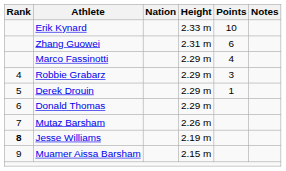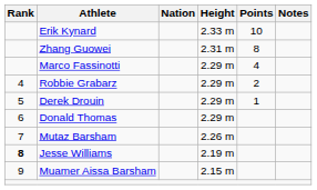 <table class="wikitable mw-datatable sortable" style="text-align:center;">
 <tr>
 <th>Rank</th>
 <th>Athlete</th>
 <th>Nation</th>
 <th>Height</th>
 <th>Points</th>
 <th>Notes</th>
 </tr>
 <tr>
 <td></td>
 <td align=left><a href='#'>Erik Kynard</a></td>
 <td align=left></td>
 <td>2.33 m</td>
 <td>10</td>
 <td></td>
 </tr>
 <tr>
 <td></td>
 <td align=left><a href='#'>Zhang Guowei</a></td>
 <td align=left></td>
 <td>2.31 m</td>
-<td>6</td>
+<td>8</td>
 <td></td>
 </tr>
 <tr>
 <td></td>
 <td align=left><a href='#'>Marco Fassinotti</a></td>
 <td align=left></td>
 <td>2.29 m</td>
 <td>4</td>
 <td></td>
 </tr>
 <tr>
 <td>4</td>
 <td align=left><a href='#'>Robbie Grabarz</a></td>
 <td align=left></td>
 <td>2.29 m</td>
-<td>3</td>
+<td>2</td>
 <td></td>
 </tr>
 <tr>
 <td>5</td>
 <td align=left><a href='#'>Derek Drouin</a></td>
 <td align=left></td>
 <td>2.29 m</td>
 <td>1</td>
 <td></td>
 </tr>
 <tr>
 <td>6</td>
 <td align=left><a href='#'>Donald Thomas</a></td>
 <td align=left></td>
 <td>2.29 m</td>
 <td></td>
 <td></td>
 </tr>
 <tr>
 <td>7</td>
 <td align=left><a href='#'>Mutaz Barsham</a></td>
 <td align=left></td>
 <td>2.26 m</td>
 <td></td>
 <td></td>
 </tr>
 <tr>
 <td><strong>8</strong></td>
 <td align=left><a href='#'>Jesse Williams</a></td>
 <td align=left></td>
 <td>2.19 m</td>
 <td></td>
 <td></td>
 </tr>
 <tr>
 <td>9</td>
 <td align=left><a href='#'>Muamer Aissa Barsham</a></td>
 <td align=left></td>
 <td>2.15 m</td>
 <td></td>
 <td></td>
 </tr>
 <tr class="sortbottom">
 <td colspan=6></td>
 </tr>
 </table>
